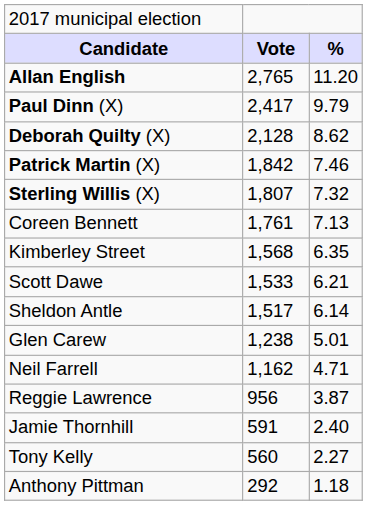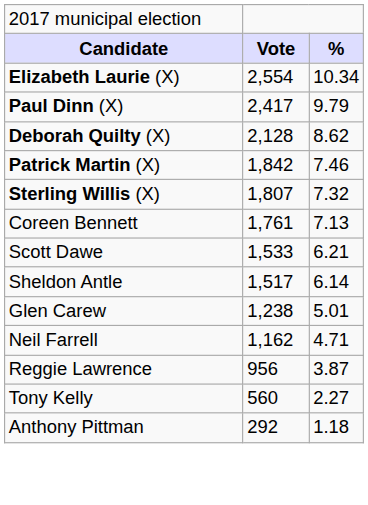 <table class="wikitable">
 <tr>
 <td>2017 municipal election</td>
 </tr>
 <tr>
 <th style="background:#ddf; width:200px;">Candidate</th>
 <th style="background:#ddf; width:50px;">Vote</th>
 <th style="background:#ddf; width:30px;">%</th>
 </tr>
 <tr>
-<td><strong>Allan English</strong></td>
-<td>2,765</td>
-<td>11.20</td>
+<td><strong>Elizabeth Laurie</strong> (X)</td>
+<td>2,554</td>
+<td>10.34</td>
 </tr>
 <tr>
 <td><strong>Paul Dinn</strong> (X)</td>
 <td>2,417</td>
 <td>9.79</td>
 </tr>
 <tr>
 <td><strong>Deborah Quilty</strong> (X)</td>
 <td>2,128</td>
 <td>8.62</td>
 </tr>
 <tr>
 <td><strong>Patrick Martin</strong> (X)</td>
 <td>1,842</td>
 <td>7.46</td>
 </tr>
 <tr>
 <td><strong>Sterling Willis</strong> (X)</td>
 <td>1,807</td>
 <td>7.32</td>
 </tr>
 <tr>
 <td>Coreen Bennett</td>
 <td>1,761</td>
 <td>7.13</td>
 </tr>
 <tr>
-<td>Kimberley Street</td>
-<td>1,568</td>
-<td>6.35</td>
-</tr>
-<tr>
 <td>Scott Dawe</td>
 <td>1,533</td>
 <td>6.21</td>
 </tr>
 <tr>
 <td>Sheldon Antle</td>
 <td>1,517</td>
 <td>6.14</td>
 </tr>
 <tr>
 <td>Glen Carew</td>
 <td>1,238</td>
 <td>5.01</td>
 </tr>
 <tr>
 <td>Neil Farrell</td>
 <td>1,162</td>
 <td>4.71</td>
 </tr>
 <tr>
 <td>Reggie Lawrence</td>
 <td>956</td>
 <td>3.87</td>
 </tr>
 <tr>
-<td>Jamie Thornhill</td>
-<td>591</td>
-<td>2.40</td>
-</tr>
-<tr>
 <td>Tony Kelly</td>
 <td>560</td>
 <td>2.27</td>
 </tr>
 <tr>
 <td>Anthony Pittman</td>
 <td>292</td>
 <td>1.18</td>
 </tr>
 </table>
